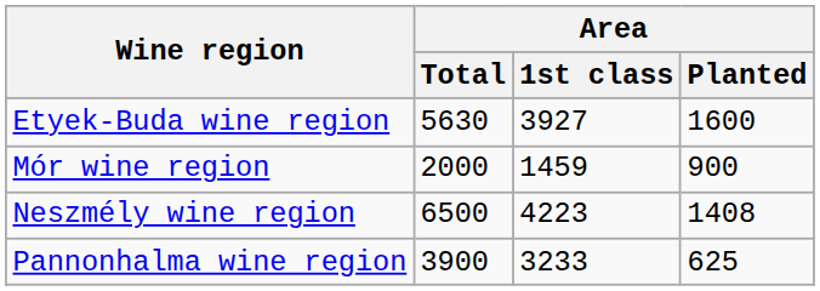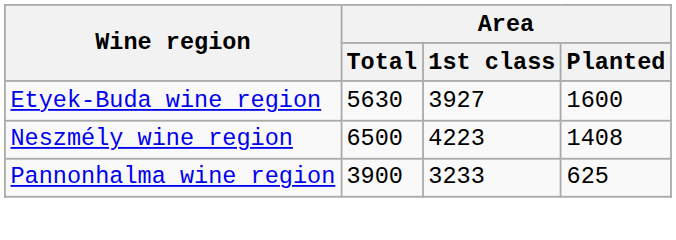 <table class="wikitable">
 <tr>
 <th rowspan=2>Wine region</th>
 <th colspan=3>Area</th>
 </tr>
 <tr>
 <th>Total</th>
 <th>1st class</th>
 <th>Planted</th>
 </tr>
 <tr>
 <td><a href='#'>Etyek-Buda wine region</a></td>
 <td>5630</td>
 <td>3927</td>
 <td>1600</td>
 </tr>
 <tr>
-<td><a href='#'>Mór wine region</a></td>
-<td>2000</td>
-<td>1459</td>
-<td>900</td>
-</tr>
-<tr>
 <td><a href='#'>Neszmély wine region</a></td>
 <td>6500</td>
 <td>4223</td>
 <td>1408</td>
 </tr>
 <tr>
 <td><a href='#'>Pannonhalma wine region</a></td>
 <td>3900</td>
 <td>3233</td>
 <td>625</td>
 </tr>
 </table>
